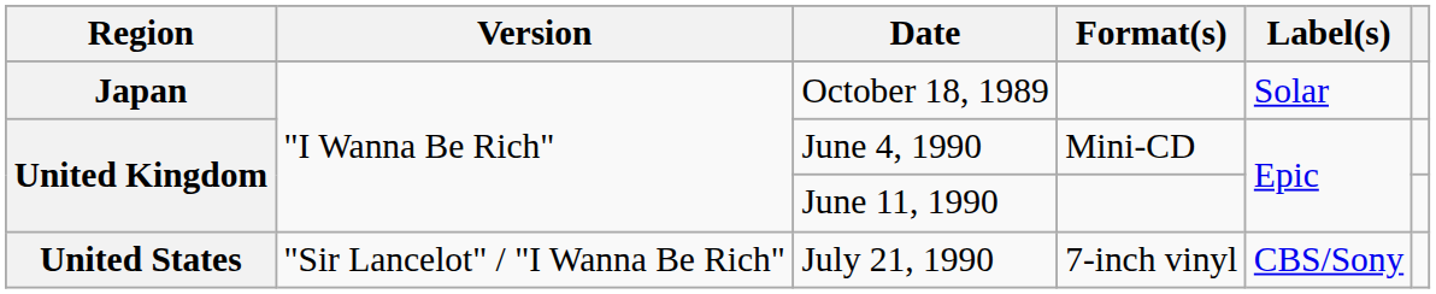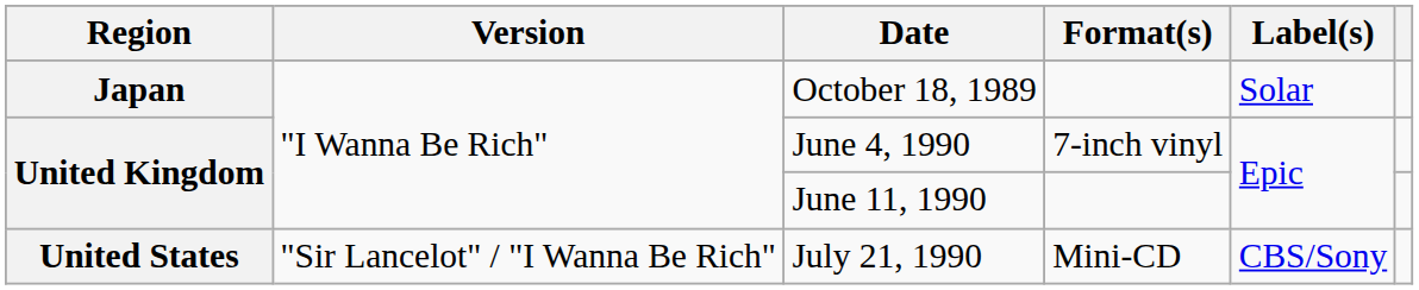 <table class="wikitable plainrowheaders">
 <tr>
 <th scope="col">Region</th>
 <th scope="col">Version</th>
 <th scope="col">Date</th>
 <th scope="col">Format(s)</th>
 <th scope="col">Label(s)</th>
 <th scope="col"></th>
 </tr>
 <tr>
 <th scope="row">Japan</th>
 <td rowspan="3">"I Wanna Be Rich"</td>
 <td>October 18, 1989</td>
 <td></td>
 <td><a href='#'>Solar</a></td>
 <td></td>
 </tr>
 <tr>
 <th scope="row" rowspan="2">United Kingdom</th>
 <td>June 4, 1990</td>
-<td>Mini-CD</td>
+<td>7-inch vinyl</td>
 <td rowspan="2"><a href='#'>Epic</a></td>
 <td></td>
 </tr>
 <tr>
 <td>June 11, 1990</td>
 <td></td>
 <td></td>
 </tr>
 <tr>
 <th scope="row">United States</th>
 <td>"Sir Lancelot" / "I Wanna Be Rich"</td>
 <td>July 21, 1990</td>
-<td>7-inch vinyl</td>
+<td>Mini-CD</td>
 <td><a href='#'>CBS/Sony</a></td>
 <td></td>
 </tr>
 </table>
